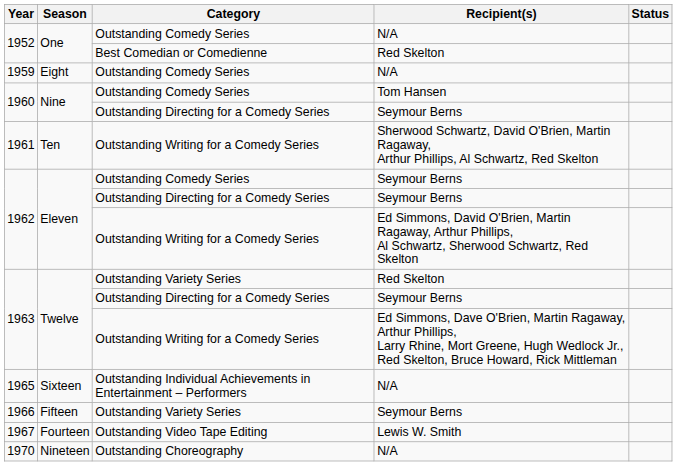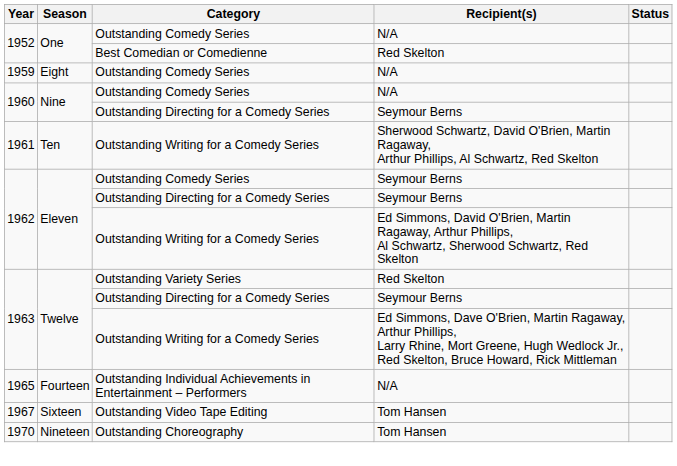 <table class="wikitable">
 <tr>
 <th>Year</th>
 <th>Season</th>
 <th>Category</th>
 <th>Recipient(s)</th>
 <th>Status</th>
 </tr>
 <tr>
 <td rowspan="2">1952</td>
 <td rowspan="2">One</td>
 <td>Outstanding Comedy Series</td>
 <td>N/A</td>
 <td></td>
 </tr>
 <tr>
 <td>Best Comedian or Comedienne</td>
 <td>Red Skelton</td>
 <td></td>
 </tr>
 <tr>
 <td>1959</td>
 <td>Eight</td>
 <td>Outstanding Comedy Series</td>
 <td>N/A</td>
 <td></td>
 </tr>
 <tr>
 <td rowspan="2">1960</td>
 <td rowspan="2">Nine</td>
 <td>Outstanding Comedy Series</td>
-<td>Tom Hansen</td>
+<td>N/A</td>
 <td></td>
 </tr>
 <tr>
 <td>Outstanding Directing for a Comedy Series</td>
 <td>Seymour Berns</td>
 <td></td>
 </tr>
 <tr>
 <td>1961</td>
 <td>Ten</td>
 <td>Outstanding Writing for a Comedy Series</td>
 <td>Sherwood Schwartz, David O'Brien, Martin Ragaway,<br>Arthur Phillips, Al Schwartz, Red Skelton</td>
 <td></td>
 </tr>
 <tr>
 <td rowspan="3">1962</td>
 <td rowspan="3">Eleven</td>
 <td>Outstanding Comedy Series</td>
 <td>Seymour Berns</td>
 <td></td>
 </tr>
 <tr>
 <td>Outstanding Directing for a Comedy Series</td>
 <td>Seymour Berns</td>
 <td></td>
 </tr>
 <tr>
 <td>Outstanding Writing for a Comedy Series</td>
 <td>Ed Simmons, David O'Brien, Martin Ragaway, Arthur Phillips,<br>Al Schwartz, Sherwood Schwartz, Red Skelton</td>
 <td></td>
 </tr>
 <tr>
 <td rowspan="3">1963</td>
 <td rowspan="3">Twelve</td>
 <td>Outstanding Variety Series</td>
 <td>Red Skelton</td>
 <td></td>
 </tr>
 <tr>
 <td>Outstanding Directing for a Comedy Series</td>
 <td>Seymour Berns</td>
 <td></td>
 </tr>
 <tr>
 <td>Outstanding Writing for a Comedy Series</td>
 <td>Ed Simmons, Dave O'Brien, Martin Ragaway, Arthur Phillips,<br>Larry Rhine, Mort Greene, Hugh Wedlock Jr.,<br>Red Skelton, Bruce Howard, Rick Mittleman</td>
 <td></td>
 </tr>
 <tr>
 <td>1965</td>
-<td>Sixteen</td>
+<td>Fourteen</td>
 <td>Outstanding Individual Achievements in Entertainment – Performers</td>
 <td>N/A</td>
 <td></td>
 </tr>
 <tr>
-<td>1966</td>
-<td>Fifteen</td>
-<td>Outstanding Variety Series</td>
-<td>Seymour Berns</td>
-<td></td>
-</tr>
-<tr>
 <td>1967</td>
-<td>Fourteen</td>
+<td>Sixteen</td>
 <td>Outstanding Video Tape Editing</td>
-<td>Lewis W. Smith</td>
+<td>Tom Hansen</td>
 <td></td>
 </tr>
 <tr>
 <td>1970</td>
 <td>Nineteen</td>
 <td>Outstanding Choreography</td>
-<td>N/A</td>
+<td>Tom Hansen</td>
 <td></td>
 </tr>
 </table>
